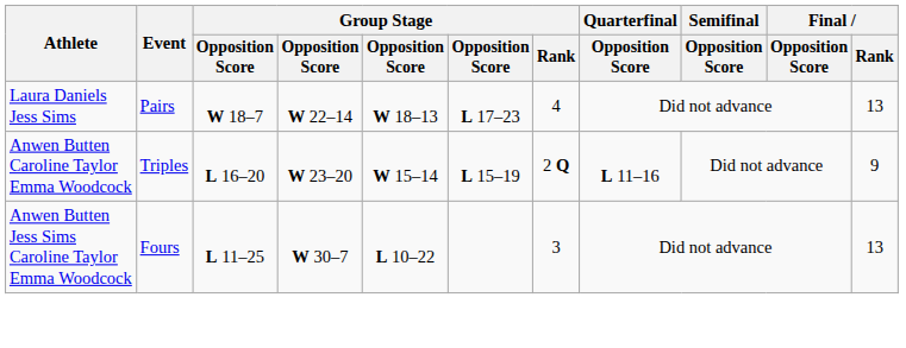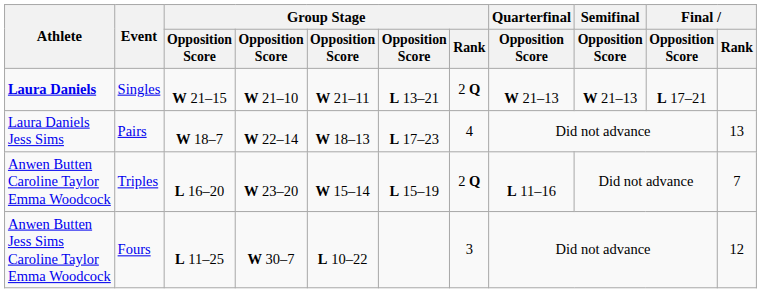 <table class="wikitable" style="font-size:88%">
 <tr>
 <th rowspan=2>Athlete</th>
 <th rowspan=2>Event</th>
 <th colspan=5>Group Stage</th>
 <th>Quarterfinal</th>
 <th>Semifinal</th>
 <th colspan=2>Final / </th>
 </tr>
 <tr style="font-size:95%">
 <th>Opposition<br>Score</th>
 <th>Opposition<br>Score</th>
 <th>Opposition<br>Score</th>
 <th>Opposition<br>Score</th>
 <th>Rank</th>
 <th>Opposition<br>Score</th>
 <th>Opposition<br>Score</th>
 <th>Opposition<br>Score</th>
 <th>Rank</th>
+</tr>
+<tr align=center>
+<td align=left><strong><a href='#'>Laura Daniels</a></strong></td>
+<td align=left><a href='#'>Singles</a></td>
+<td><br><strong>W</strong> 21–15</td>
+<td><br><strong>W</strong> 21–10</td>
+<td><br><strong>W</strong> 21–11</td>
+<td><br><strong>L</strong> 13–21</td>
+<td>2 <strong>Q</strong></td>
+<td><br><strong>W</strong> 21–13</td>
+<td><br><strong>W</strong> 21–13</td>
+<td><br><strong>L</strong> 17–21</td>
+<td></td>
 </tr>
 <tr align=center>
 <td align=left><a href='#'>Laura Daniels</a><br><a href='#'>Jess Sims</a></td>
 <td align=left><a href='#'>Pairs</a></td>
 <td><br><strong>W</strong> 18–7</td>
 <td><br><strong>W</strong> 22–14</td>
 <td><br><strong>W</strong> 18–13</td>
 <td><br><strong>L</strong> 17–23</td>
 <td>4</td>
 <td colspan=3>Did not advance</td>
 <td>13</td>
 </tr>
 <tr align=center>
 <td align=left><a href='#'>Anwen Butten</a><br><a href='#'>Caroline Taylor</a><br><a href='#'>Emma Woodcock</a></td>
 <td align=left><a href='#'>Triples</a></td>
 <td><br><strong>L</strong> 16–20</td>
 <td><br><strong>W</strong> 23–20</td>
 <td><br><strong>W</strong> 15–14</td>
 <td><br><strong>L</strong> 15–19</td>
 <td>2 <strong>Q</strong></td>
 <td><br><strong>L</strong> 11–16</td>
 <td colspan=2>Did not advance</td>
-<td>9</td>
+<td>7</td>
 </tr>
 <tr align=center>
 <td align=left><a href='#'>Anwen Butten</a><br><a href='#'>Jess Sims</a><br><a href='#'>Caroline Taylor</a><br><a href='#'>Emma Woodcock</a></td>
 <td align=left><a href='#'>Fours</a></td>
 <td><br><strong>L</strong> 11–25</td>
 <td><br><strong>W</strong> 30–7</td>
 <td><br><strong>L</strong> 10–22</td>
 <td></td>
 <td>3</td>
 <td colspan=3>Did not advance</td>
-<td>13</td>
+<td>12</td>
 </tr>
 </table>
